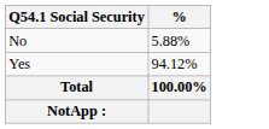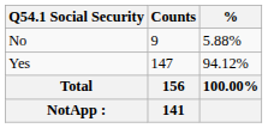 <table class="wikitable sortable">
 <tr>
 <th>Q54.1 Social Security</th>
+<th>Counts</th>
 <th>%</th>
 </tr>
 <tr>
 <td>No</td>
+<td>9</td>
 <td>5.88%</td>
 </tr>
 <tr>
 <td>Yes</td>
+<td>147</td>
 <td>94.12%</td>
 </tr>
 <tr>
 <th>Total</th>
+<th>156</th>
 <th>100.00%</th>
 </tr>
 <tr>
 <th>NotApp :</th>
+<th>141</th>
 <th></th>
 </tr>
 </table>
